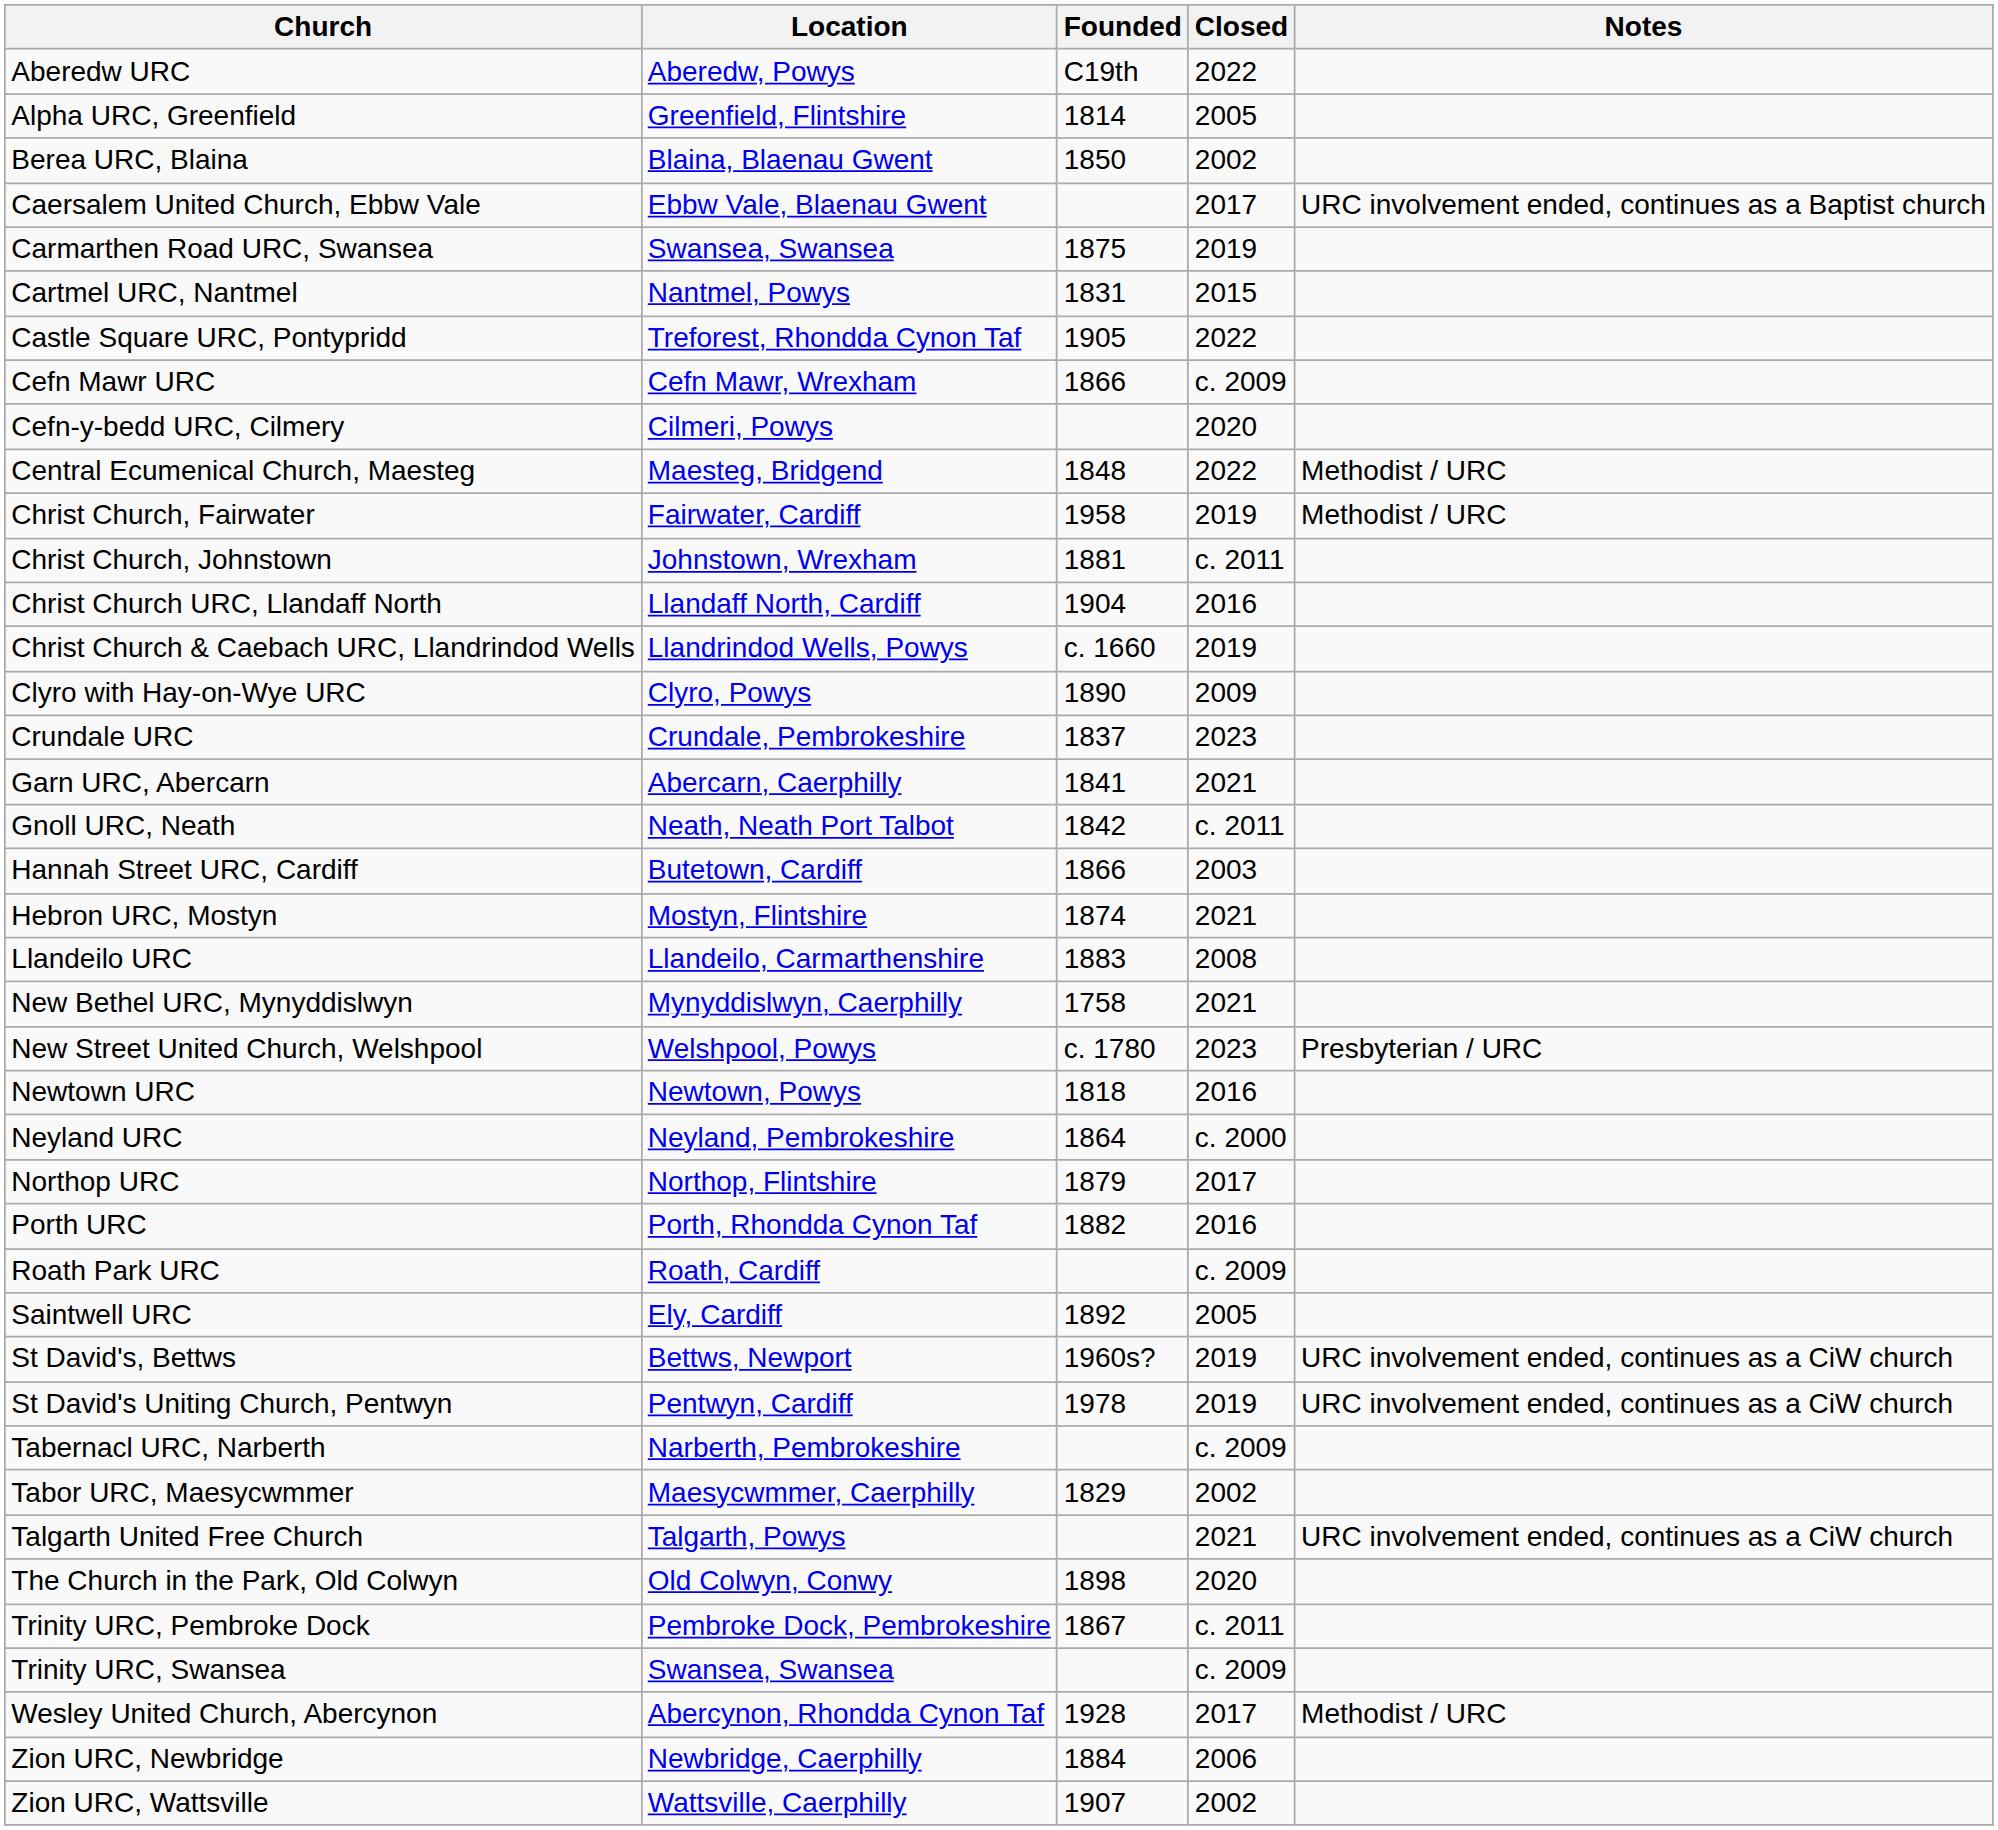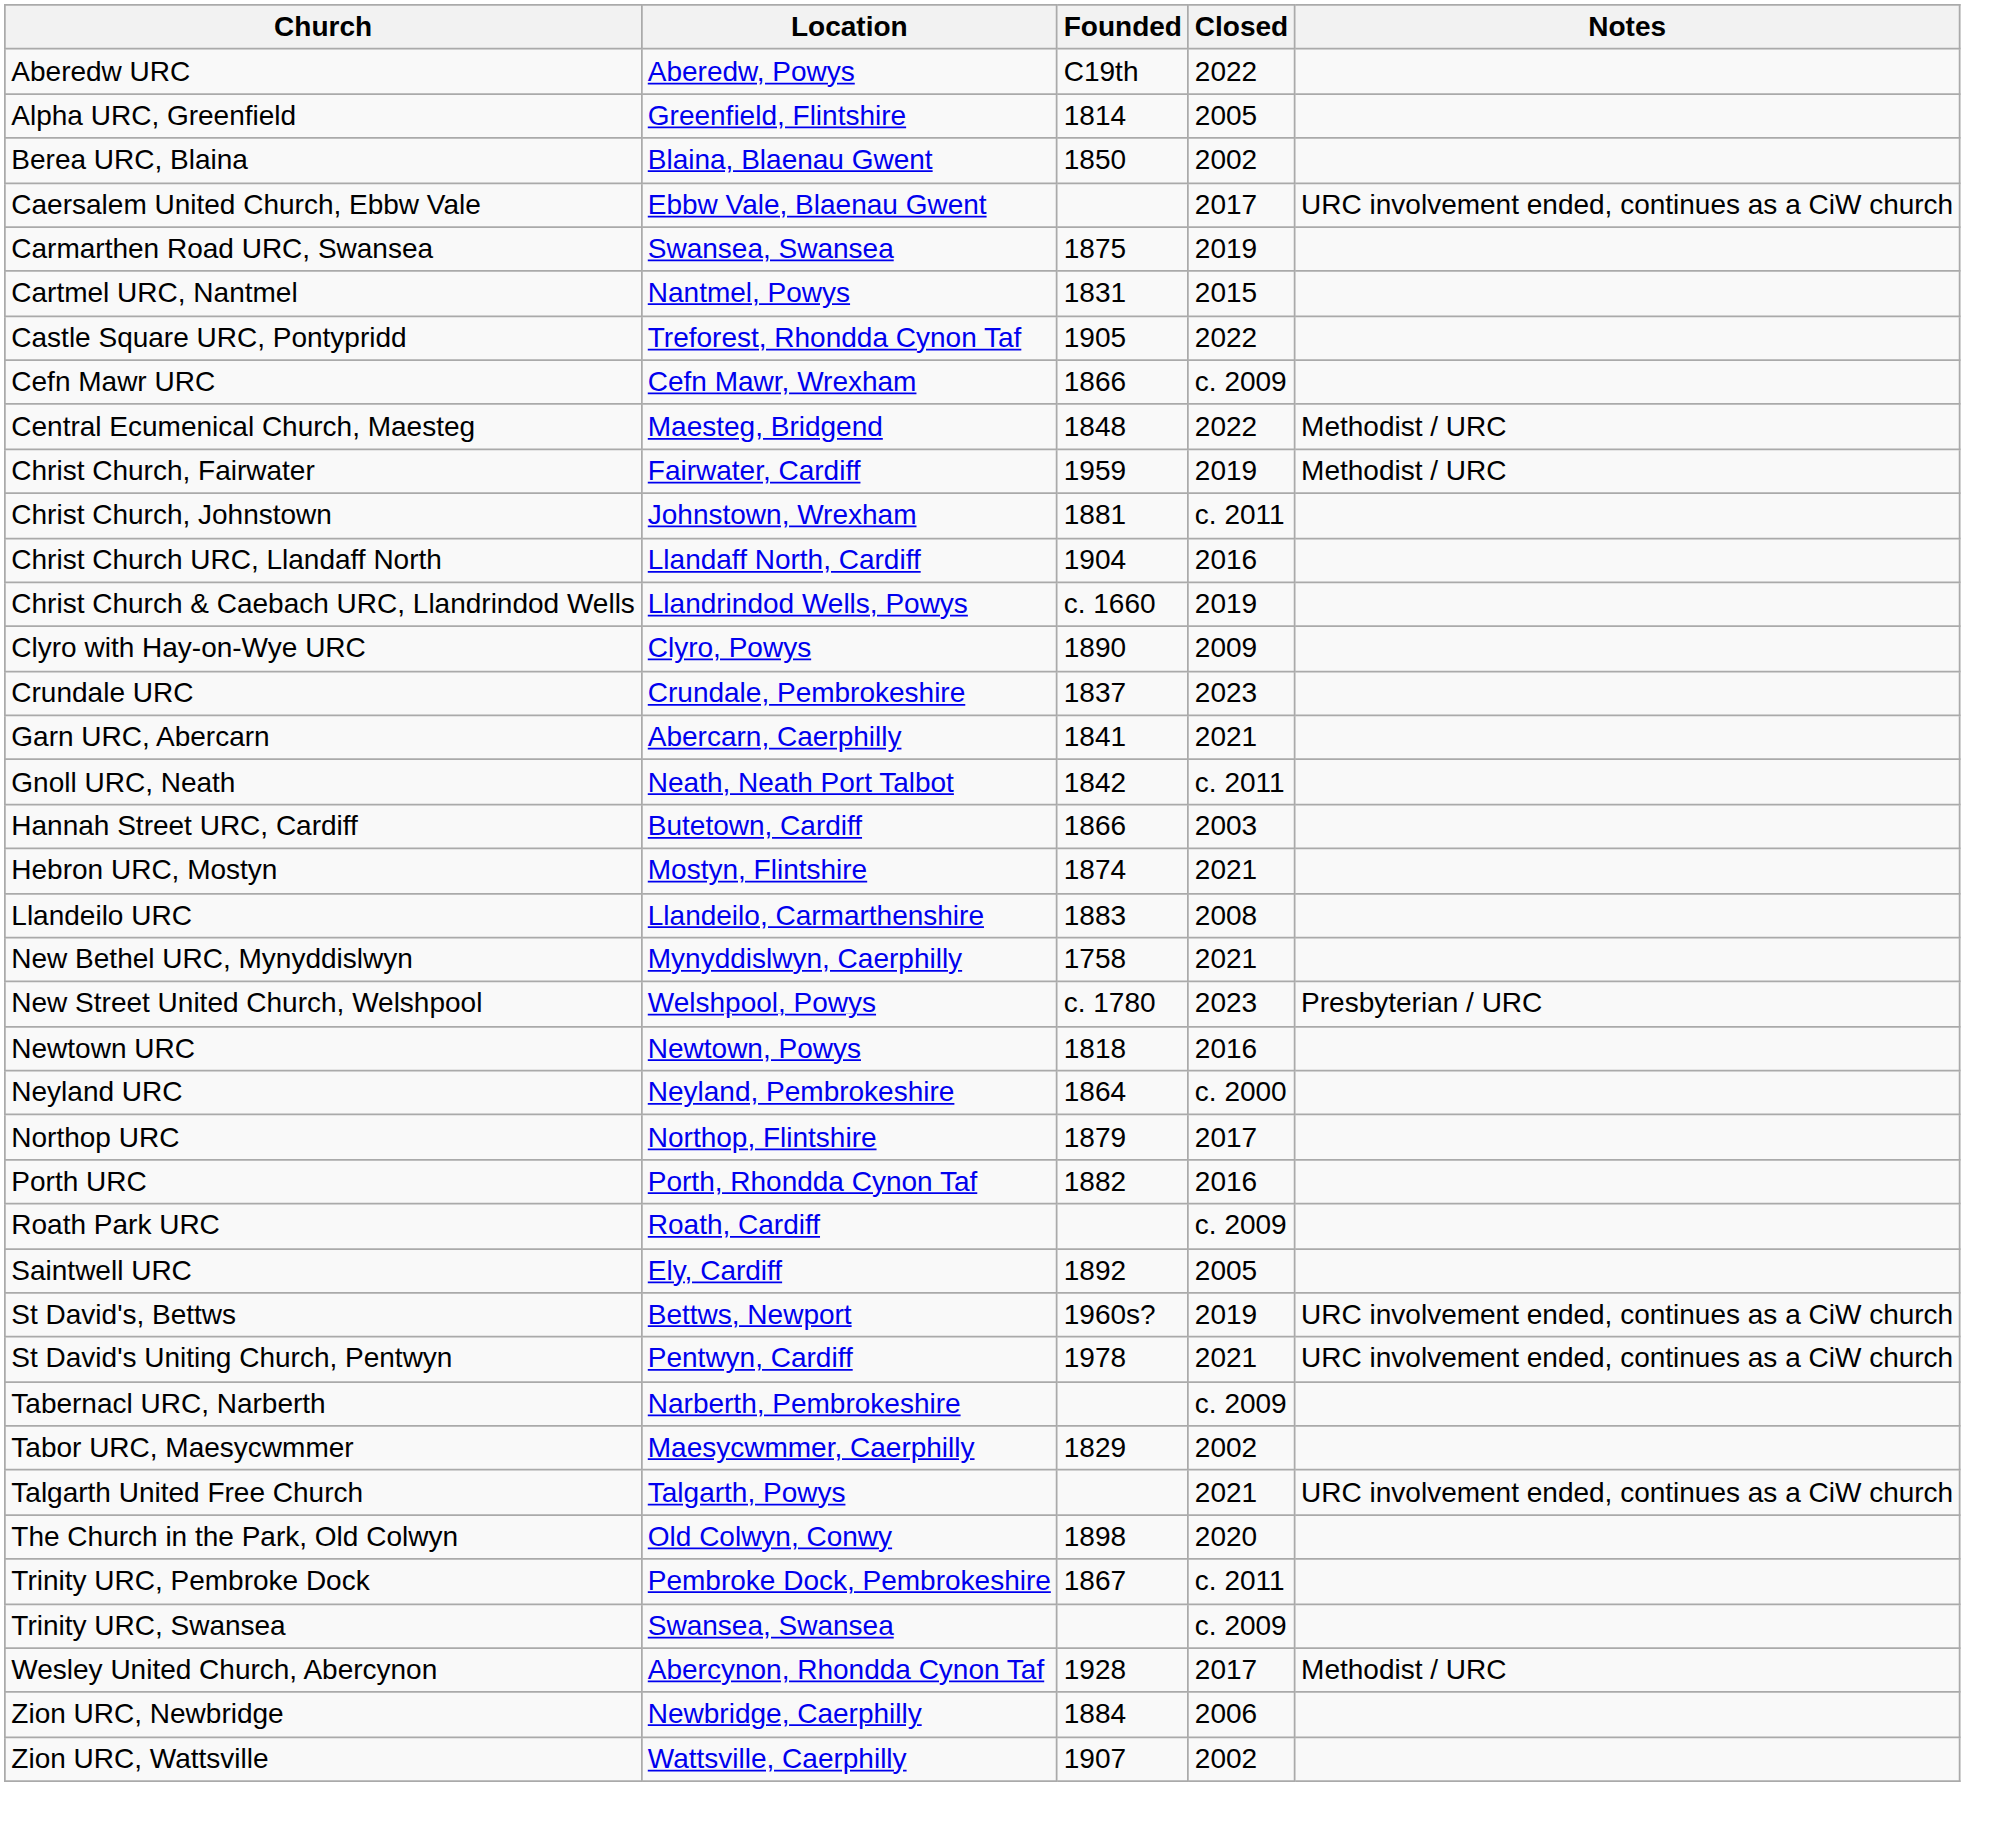 <table class="wikitable sortable">
 <tr>
 <th>Church</th>
 <th>Location</th>
 <th>Founded</th>
 <th>Closed</th>
 <th>Notes</th>
 </tr>
 <tr>
 <td>Aberedw URC</td>
 <td><a href='#'>Aberedw, Powys</a></td>
 <td>C19th</td>
 <td>2022</td>
 <td></td>
 </tr>
 <tr>
 <td>Alpha URC, Greenfield</td>
 <td><a href='#'>Greenfield, Flintshire</a></td>
 <td>1814</td>
 <td>2005</td>
 <td></td>
 </tr>
 <tr>
 <td>Berea URC, Blaina</td>
 <td><a href='#'>Blaina, Blaenau Gwent</a></td>
 <td>1850</td>
 <td>2002</td>
 <td></td>
 </tr>
 <tr>
 <td>Caersalem United Church, Ebbw Vale</td>
 <td><a href='#'>Ebbw Vale, Blaenau Gwent</a></td>
 <td></td>
 <td>2017</td>
-<td>URC involvement ended, continues as a Baptist church</td>
+<td>URC involvement ended, continues as a CiW church</td>
 </tr>
 <tr>
 <td>Carmarthen Road URC, Swansea</td>
 <td><a href='#'>Swansea, Swansea</a></td>
 <td>1875</td>
 <td>2019</td>
 <td></td>
 </tr>
 <tr>
 <td>Cartmel URC, Nantmel</td>
 <td><a href='#'>Nantmel, Powys</a></td>
 <td>1831</td>
 <td>2015</td>
 <td></td>
 </tr>
 <tr>
 <td>Castle Square URC, Pontypridd</td>
 <td><a href='#'>Treforest, Rhondda Cynon Taf</a></td>
 <td>1905</td>
 <td>2022</td>
 <td></td>
 </tr>
 <tr>
 <td>Cefn Mawr URC</td>
 <td><a href='#'>Cefn Mawr, Wrexham</a></td>
 <td>1866</td>
 <td>c. 2009</td>
 <td></td>
 </tr>
 <tr>
-<td>Cefn-y-bedd URC, Cilmery</td>
-<td><a href='#'>Cilmeri, Powys</a></td>
-<td></td>
-<td>2020</td>
-<td></td>
-</tr>
-<tr>
 <td>Central Ecumenical Church, Maesteg</td>
 <td><a href='#'>Maesteg, Bridgend</a></td>
 <td>1848</td>
 <td>2022</td>
 <td>Methodist / URC</td>
 </tr>
 <tr>
 <td>Christ Church, Fairwater</td>
 <td><a href='#'>Fairwater, Cardiff</a></td>
-<td>1958</td>
+<td>1959</td>
 <td>2019</td>
 <td>Methodist / URC</td>
 </tr>
 <tr>
 <td>Christ Church, Johnstown</td>
 <td><a href='#'>Johnstown, Wrexham</a></td>
 <td>1881</td>
 <td>c. 2011</td>
 <td></td>
 </tr>
 <tr>
 <td>Christ Church URC, Llandaff North</td>
 <td><a href='#'>Llandaff North, Cardiff</a></td>
 <td>1904</td>
 <td>2016</td>
 <td></td>
 </tr>
 <tr>
 <td>Christ Church & Caebach URC, Llandrindod Wells</td>
 <td><a href='#'>Llandrindod Wells, Powys</a></td>
 <td>c. 1660</td>
 <td>2019</td>
 <td></td>
 </tr>
 <tr>
 <td>Clyro with Hay-on-Wye URC</td>
 <td><a href='#'>Clyro, Powys</a></td>
 <td>1890</td>
 <td>2009</td>
 <td></td>
 </tr>
 <tr>
 <td>Crundale URC</td>
 <td><a href='#'>Crundale, Pembrokeshire</a></td>
 <td>1837</td>
 <td>2023</td>
 <td></td>
 </tr>
 <tr>
 <td>Garn URC, Abercarn</td>
 <td><a href='#'>Abercarn, Caerphilly</a></td>
 <td>1841</td>
 <td>2021</td>
 <td></td>
 </tr>
 <tr>
 <td>Gnoll URC, Neath</td>
 <td><a href='#'>Neath, Neath Port Talbot</a></td>
 <td>1842</td>
 <td>c. 2011</td>
 <td></td>
 </tr>
 <tr>
 <td>Hannah Street URC, Cardiff</td>
 <td><a href='#'>Butetown, Cardiff</a></td>
 <td>1866</td>
 <td>2003</td>
 <td></td>
 </tr>
 <tr>
 <td>Hebron URC, Mostyn</td>
 <td><a href='#'>Mostyn, Flintshire</a></td>
 <td>1874</td>
 <td>2021</td>
 <td></td>
 </tr>
 <tr>
 <td>Llandeilo URC</td>
 <td><a href='#'>Llandeilo, Carmarthenshire</a></td>
 <td>1883</td>
 <td>2008</td>
 <td></td>
 </tr>
 <tr>
 <td>New Bethel URC, Mynyddislwyn</td>
 <td><a href='#'>Mynyddislwyn, Caerphilly</a></td>
 <td>1758</td>
 <td>2021</td>
 <td></td>
 </tr>
 <tr>
 <td>New Street United Church, Welshpool</td>
 <td><a href='#'>Welshpool, Powys</a></td>
 <td>c. 1780</td>
 <td>2023</td>
 <td>Presbyterian / URC</td>
 </tr>
 <tr>
 <td>Newtown URC</td>
 <td><a href='#'>Newtown, Powys</a></td>
 <td>1818</td>
 <td>2016</td>
 <td></td>
 </tr>
 <tr>
 <td>Neyland URC</td>
 <td><a href='#'>Neyland, Pembrokeshire</a></td>
 <td>1864</td>
 <td>c. 2000</td>
 <td></td>
 </tr>
 <tr>
 <td>Northop URC</td>
 <td><a href='#'>Northop, Flintshire</a></td>
 <td>1879</td>
 <td>2017</td>
 <td></td>
 </tr>
 <tr>
 <td>Porth URC</td>
 <td><a href='#'>Porth, Rhondda Cynon Taf</a></td>
 <td>1882</td>
 <td>2016</td>
 <td></td>
 </tr>
 <tr>
 <td>Roath Park URC</td>
 <td><a href='#'>Roath, Cardiff</a></td>
 <td></td>
 <td>c. 2009</td>
 <td></td>
 </tr>
 <tr>
 <td>Saintwell URC</td>
 <td><a href='#'>Ely, Cardiff</a></td>
 <td>1892</td>
 <td>2005</td>
 <td></td>
 </tr>
 <tr>
 <td>St David's, Bettws</td>
 <td><a href='#'>Bettws, Newport</a></td>
 <td>1960s?</td>
 <td>2019</td>
 <td>URC involvement ended, continues as a CiW church</td>
 </tr>
 <tr>
 <td>St David's Uniting Church, Pentwyn</td>
 <td><a href='#'>Pentwyn, Cardiff</a></td>
 <td>1978</td>
-<td>2019</td>
+<td>2021</td>
 <td>URC involvement ended, continues as a CiW church</td>
 </tr>
 <tr>
 <td>Tabernacl URC, Narberth</td>
 <td><a href='#'>Narberth, Pembrokeshire</a></td>
 <td></td>
 <td>c. 2009</td>
 <td></td>
 </tr>
 <tr>
 <td>Tabor URC, Maesycwmmer</td>
 <td><a href='#'>Maesycwmmer, Caerphilly</a></td>
 <td>1829</td>
 <td>2002</td>
 <td></td>
 </tr>
 <tr>
 <td>Talgarth United Free Church</td>
 <td><a href='#'>Talgarth, Powys</a></td>
 <td></td>
 <td>2021</td>
 <td>URC involvement ended, continues as a CiW church</td>
 </tr>
 <tr>
 <td>The Church in the Park, Old Colwyn</td>
 <td><a href='#'>Old Colwyn, Conwy</a></td>
 <td>1898</td>
 <td>2020</td>
 <td></td>
 </tr>
 <tr>
 <td>Trinity URC, Pembroke Dock</td>
 <td><a href='#'>Pembroke Dock, Pembrokeshire</a></td>
 <td>1867</td>
 <td>c. 2011</td>
 <td></td>
 </tr>
 <tr>
 <td>Trinity URC, Swansea</td>
 <td><a href='#'>Swansea, Swansea</a></td>
 <td></td>
 <td>c. 2009</td>
 <td></td>
 </tr>
 <tr>
 <td>Wesley United Church, Abercynon</td>
 <td><a href='#'>Abercynon, Rhondda Cynon Taf</a></td>
 <td>1928</td>
 <td>2017</td>
 <td>Methodist / URC</td>
 </tr>
 <tr>
 <td>Zion URC, Newbridge</td>
 <td><a href='#'>Newbridge, Caerphilly</a></td>
 <td>1884</td>
 <td>2006</td>
 <td></td>
 </tr>
 <tr>
 <td>Zion URC, Wattsville</td>
 <td><a href='#'>Wattsville, Caerphilly</a></td>
 <td>1907</td>
 <td>2002</td>
 <td></td>
 </tr>
 </table>
